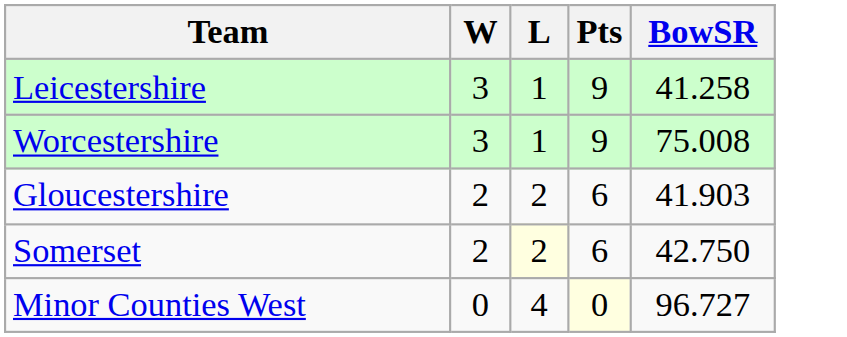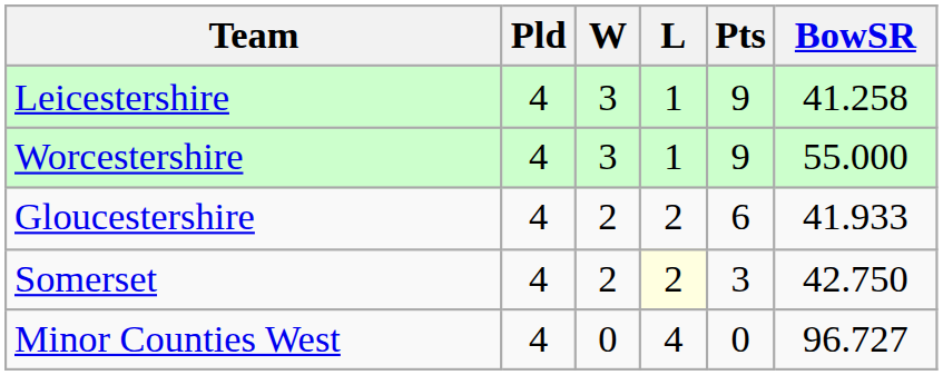 <table class="wikitable" style="text-align: center;">
 <tr>
 <th width=200>Team</th>
+<th width=20>Pld</th>
 <th width=20>W</th>
 <th width=20>L</th>
 <th width=20>Pts</th>
 <th width=60><a href='#'>BowSR</a></th>
 </tr>
 <tr bgcolor="#ccffcc">
 <td align=left><a href='#'>Leicestershire</a></td>
+<td>4</td>
 <td>3</td>
 <td>1</td>
 <td>9</td>
 <td>41.258</td>
 </tr>
 <tr bgcolor="#ccffcc">
 <td align=left><a href='#'>Worcestershire</a></td>
+<td>4</td>
 <td>3</td>
 <td>1</td>
 <td>9</td>
-<td>75.008</td>
+<td>55.000</td>
 </tr>
 <tr>
 <td align=left><a href='#'>Gloucestershire</a></td>
+<td>4</td>
 <td>2</td>
 <td>2</td>
 <td>6</td>
-<td>41.903</td>
+<td>41.933</td>
 </tr>
 <tr>
 <td align=left><a href='#'>Somerset</a></td>
+<td>4</td>
 <td>2</td>
 <td style="background: lightyellow;">2</td>
-<td>6</td>
+<td>3</td>
 <td>42.750</td>
 </tr>
 <tr>
 <td align=left><a href='#'>Minor Counties West</a></td>
+<td>4</td>
 <td>0</td>
 <td>4</td>
-<td style="background: lightyellow;">0</td>
+<td>0</td>
 <td>96.727</td>
 </tr>
 </table>
